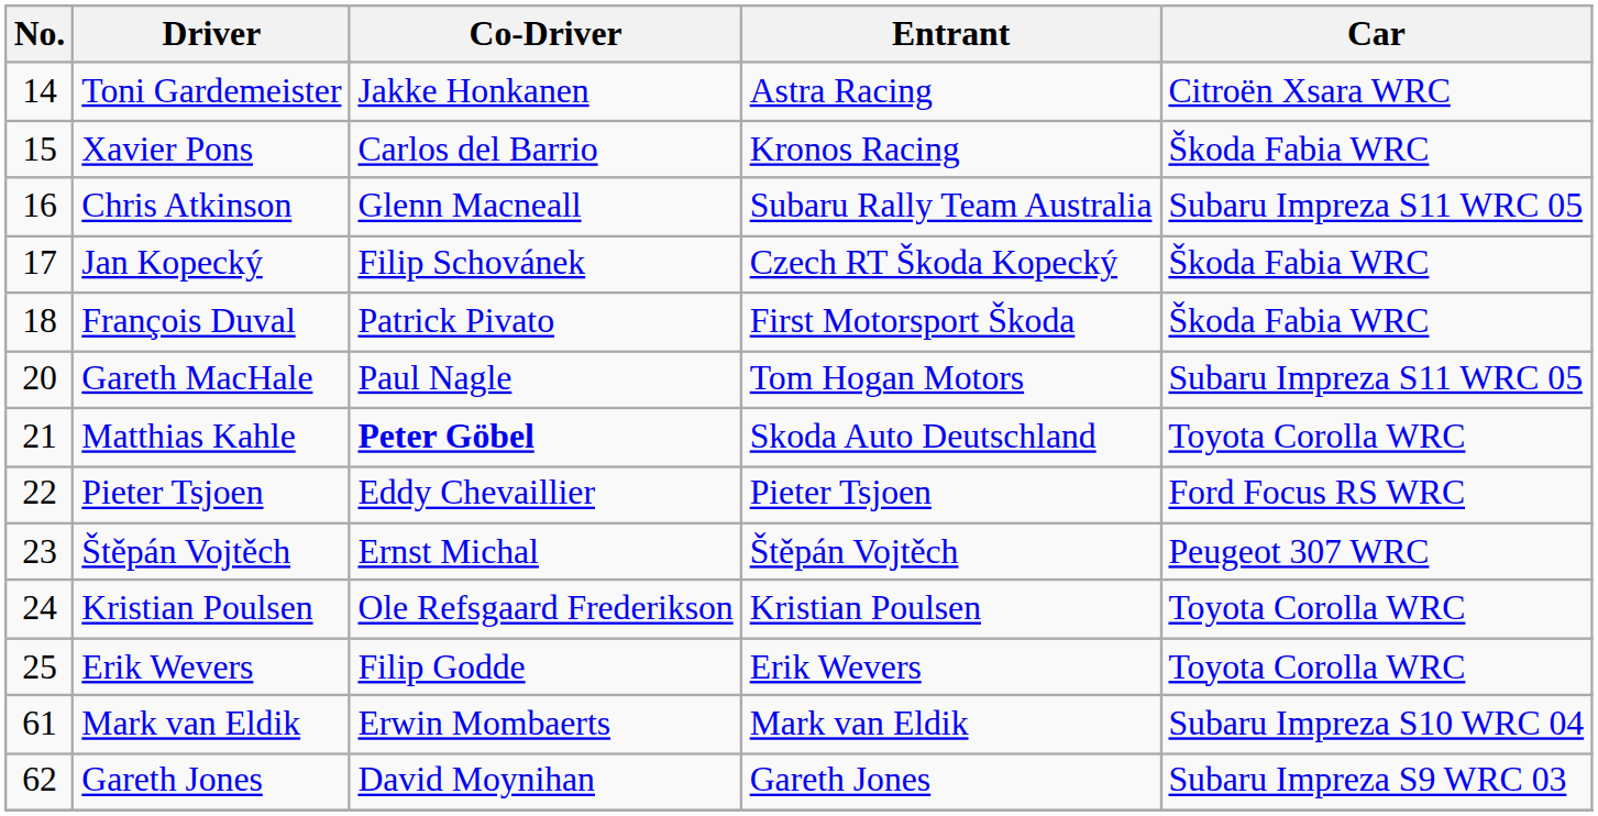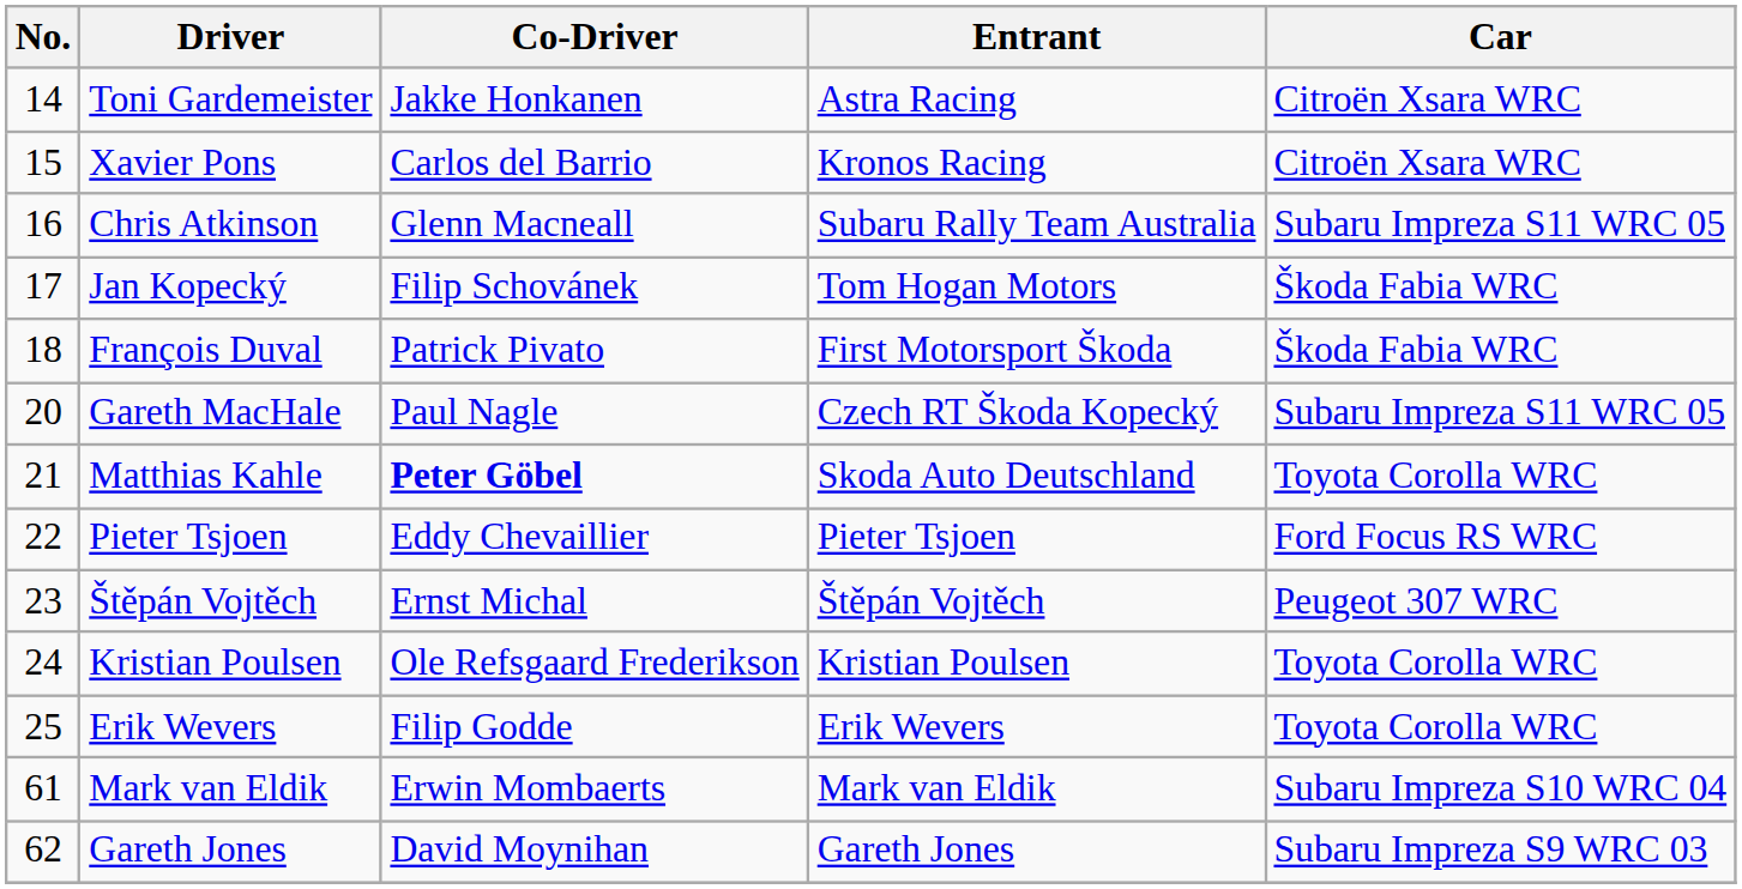 <table class="wikitable" style="font-size: 85%;">
 <tr>
 <th>No.</th>
 <th>Driver</th>
 <th>Co-Driver</th>
 <th>Entrant</th>
 <th>Car</th>
 </tr>
 <tr>
 <td align="center">14</td>
 <td> <a href='#'>Toni Gardemeister</a></td>
 <td> <a href='#'>Jakke Honkanen</a></td>
 <td> <a href='#'>Astra Racing</a></td>
 <td><a href='#'>Citroën Xsara WRC</a></td>
 </tr>
 <tr>
 <td align="center">15</td>
 <td> <a href='#'>Xavier Pons</a></td>
 <td> <a href='#'>Carlos del Barrio</a></td>
 <td> <a href='#'>Kronos Racing</a></td>
-<td><a href='#'>Škoda Fabia WRC</a></td>
+<td><a href='#'>Citroën Xsara WRC</a></td>
 </tr>
 <tr>
 <td align="center">16</td>
 <td> <a href='#'>Chris Atkinson</a></td>
 <td> <a href='#'>Glenn Macneall</a></td>
 <td> <a href='#'>Subaru Rally Team Australia</a></td>
 <td><a href='#'>Subaru Impreza S11 WRC 05</a></td>
 </tr>
 <tr>
 <td align="center">17</td>
 <td> <a href='#'>Jan Kopecký</a></td>
 <td> <a href='#'>Filip Schovánek</a></td>
-<td> <a href='#'>Czech RT Škoda Kopecký</a></td>
+<td> <a href='#'>Tom Hogan Motors</a></td>
 <td><a href='#'>Škoda Fabia WRC</a></td>
 </tr>
 <tr>
 <td align="center">18</td>
 <td> <a href='#'>François Duval</a></td>
 <td> <a href='#'>Patrick Pivato</a></td>
 <td> <a href='#'>First Motorsport Škoda</a></td>
 <td><a href='#'>Škoda Fabia WRC</a></td>
 </tr>
 <tr>
 <td align="center">20</td>
 <td> <a href='#'>Gareth MacHale</a></td>
 <td> <a href='#'>Paul Nagle</a></td>
-<td> <a href='#'>Tom Hogan Motors</a></td>
+<td> <a href='#'>Czech RT Škoda Kopecký</a></td>
 <td><a href='#'>Subaru Impreza S11 WRC 05</a></td>
 </tr>
 <tr>
 <td align="center">21</td>
 <td> <a href='#'>Matthias Kahle</a></td>
 <td><strong> <a href='#'>Peter Göbel</a></strong></td>
 <td> <a href='#'>Skoda Auto Deutschland</a></td>
 <td><a href='#'>Toyota Corolla WRC</a></td>
 </tr>
 <tr>
 <td align="center">22</td>
 <td> <a href='#'>Pieter Tsjoen</a></td>
 <td> <a href='#'>Eddy Chevaillier</a></td>
 <td> <a href='#'>Pieter Tsjoen</a></td>
 <td><a href='#'>Ford Focus RS WRC</a></td>
 </tr>
 <tr>
 <td align="center">23</td>
 <td> <a href='#'>Štěpán Vojtěch</a></td>
 <td> <a href='#'>Ernst Michal</a></td>
 <td> <a href='#'>Štěpán Vojtěch</a></td>
 <td><a href='#'>Peugeot 307 WRC</a></td>
 </tr>
 <tr>
 <td align="center">24</td>
 <td> <a href='#'>Kristian Poulsen</a></td>
 <td> <a href='#'>Ole Refsgaard Frederikson</a></td>
 <td> <a href='#'>Kristian Poulsen</a></td>
 <td><a href='#'>Toyota Corolla WRC</a></td>
 </tr>
 <tr>
 <td align="center">25</td>
 <td> <a href='#'>Erik Wevers</a></td>
 <td> <a href='#'>Filip Godde</a></td>
 <td> <a href='#'>Erik Wevers</a></td>
 <td><a href='#'>Toyota Corolla WRC</a></td>
 </tr>
 <tr>
 <td align="center">61</td>
 <td> <a href='#'>Mark van Eldik</a></td>
 <td> <a href='#'>Erwin Mombaerts</a></td>
 <td> <a href='#'>Mark van Eldik</a></td>
 <td><a href='#'>Subaru Impreza S10 WRC 04</a></td>
 </tr>
 <tr>
 <td align="center">62</td>
 <td> <a href='#'>Gareth Jones</a></td>
 <td> <a href='#'>David Moynihan</a></td>
 <td> <a href='#'>Gareth Jones</a></td>
 <td><a href='#'>Subaru Impreza S9 WRC 03</a></td>
 </tr>
 <tr>
 </tr>
 </table>
